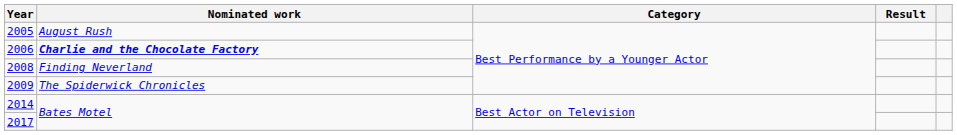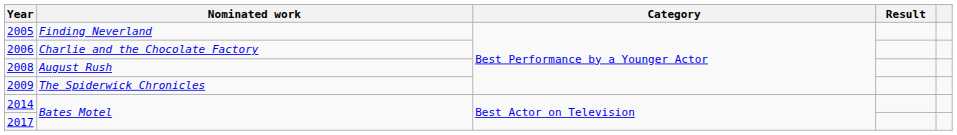 <table class="wikitable">
 <tr>
 <th scope="col" style="width:1em;">Year</th>
 <th scope="col" style="width:39em;">Nominated work</th>
 <th scope="col" style="width:36em;">Category</th>
 <th scope="col" style="width:5em;">Result</th>
 <th scope="col" style="width:1em;"></th>
 </tr>
 <tr>
 <td><a href='#'>2005</a></td>
-<td><em><a href='#'>August Rush</a></em></td>
+<td><em><a href='#'>Finding Neverland</a></em></td>
 <td rowspan="4"><a href='#'>Best Performance by a Younger Actor</a></td>
 <td></td>
 <td></td>
 </tr>
 <tr>
 <td><a href='#'>2006</a></td>
-<td><strong><em><a href='#'>Charlie and the Chocolate Factory</a></em></strong></td>
+<td><em><a href='#'>Charlie and the Chocolate Factory</a></em></td>
 <td></td>
 <td></td>
 </tr>
 <tr>
 <td><a href='#'>2008</a></td>
-<td><em><a href='#'>Finding Neverland</a></em></td>
+<td><em><a href='#'>August Rush</a></em></td>
 <td></td>
 <td></td>
 </tr>
 <tr>
 <td><a href='#'>2009</a></td>
 <td><em><a href='#'>The Spiderwick Chronicles</a></em></td>
 <td></td>
 <td></td>
 </tr>
 <tr>
 <td><a href='#'>2014</a></td>
 <td rowspan="2"><em><a href='#'>Bates Motel</a></em></td>
 <td rowspan="2"><a href='#'>Best Actor on Television</a></td>
 <td></td>
 <td></td>
 </tr>
 <tr>
 <td><a href='#'>2017</a></td>
 <td></td>
 <td></td>
 </tr>
 </table>
